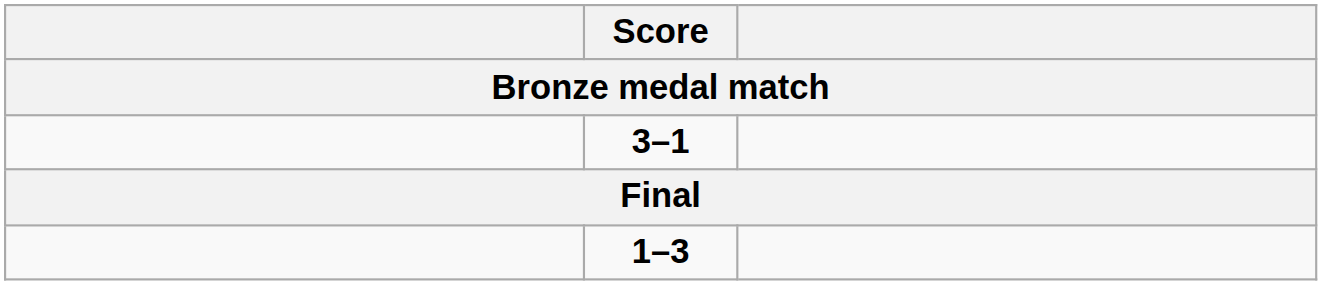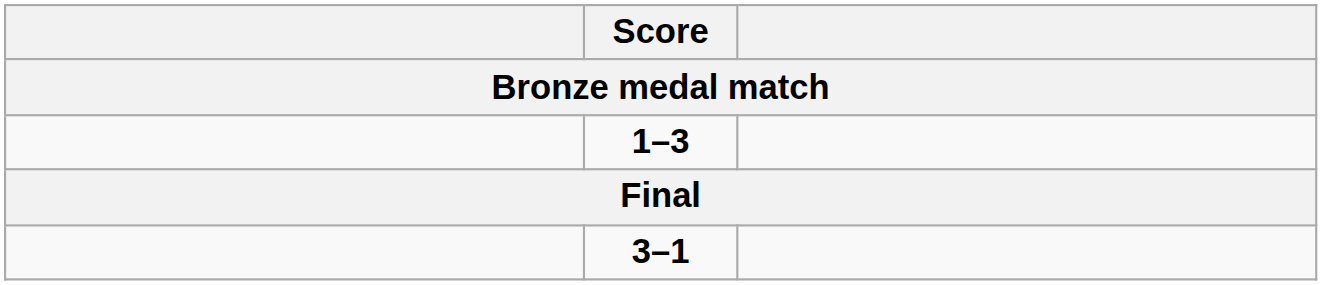 <table class="wikitable" style="text-align: left;">
 <tr>
 <th align="right" width="270"></th>
 <th width="65">Score</th>
 <th align="left" width="270"></th>
 </tr>
 <tr>
 <th colspan="3">Bronze medal match</th>
 </tr>
 <tr>
+<td></td>
+<td align=center><strong>1–3</strong></td>
 <td><strong></strong></td>
-<td align=center><strong>3–1</strong></td>
-<td></td>
 </tr>
 <tr>
 <th colspan="3">Final</th>
 </tr>
 <tr>
+<td><strong></strong></td>
+<td align=center><strong>3–1</strong></td>
 <td></td>
-<td align=center><strong>1–3</strong></td>
-<td><strong></strong></td>
 </tr>
 </table>
